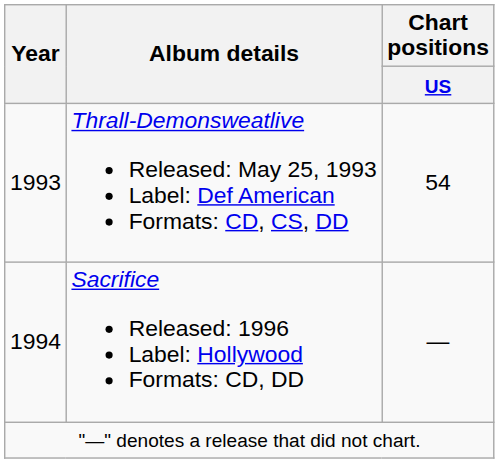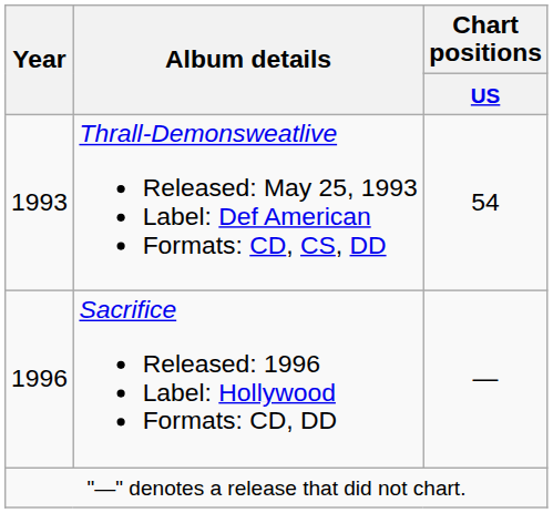 <table class="wikitable">
 <tr>
 <th scope="col" rowspan="2">Year</th>
 <th scope="col" rowspan="2">Album details</th>
 <th scope="col" colspan="1">Chart positions</th>
 </tr>
 <tr>
 <th scope="col" width="25"><small><a href='#'>US</a><br></small></th>
 </tr>
 <tr>
 <td>1993</td>
 <td><em><a href='#'>Thrall-Demonsweatlive</a></em><br><ul><li>Released: May 25, 1993</li><li>Label: <a href='#'>Def American</a></li><li>Formats: <a href='#'>CD</a>, <a href='#'>CS</a>, <a href='#'>DD</a></li></ul></td>
 <td style="text-align:center;">54</td>
 </tr>
 <tr>
-<td>1994</td>
+<td>1996</td>
 <td><em><a href='#'>Sacrifice</a></em><br><ul><li>Released: 1996</li><li>Label: <a href='#'>Hollywood</a></li><li>Formats: CD, DD</li></ul></td>
 <td style="text-align:center;">—</td>
 </tr>
 <tr>
 <td align="center" colspan="30"><small>"—" denotes a release that did not chart.</small></td>
 </tr>
 </table>
